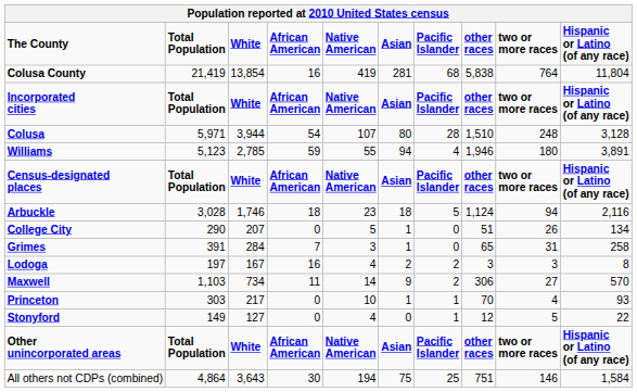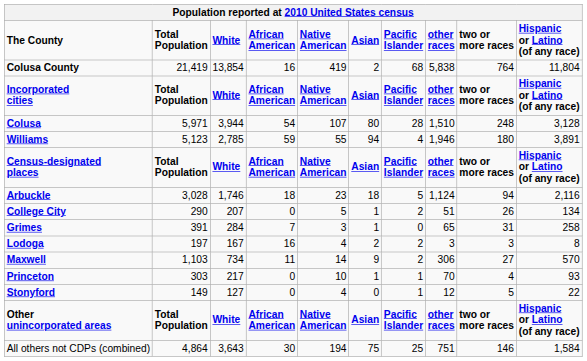 <table class="wikitable collapsible collapsed">
 <tr>
 <th colspan="10">Population reported at <a href='#'>2010 United States census</a></th>
 </tr>
 <tr>
 <td><div><strong>The County</strong></div></td>
 <td><div><strong>Total<br>Population</strong></div></td>
 <td><div><strong><a href='#'>White</a></strong></div></td>
 <td><div><strong><a href='#'>African<br>American</a></strong></div></td>
 <td><div><strong><a href='#'>Native<br>American</a></strong></div></td>
 <td><div><strong><a href='#'>Asian</a></strong></div></td>
 <td><div><strong><a href='#'>Pacific<br>Islander</a></strong></div></td>
 <td><div><strong><a href='#'>other<br>races</a></strong></div></td>
 <td><div><strong>two or<br>more races</strong></div></td>
 <td><div><strong><a href='#'>Hispanic</a><br>or <a href='#'>Latino</a><br>(of any race)</strong></div></td>
 </tr>
 <tr>
 <td><strong> Colusa County</strong></td>
 <td align="right">21,419</td>
 <td align="right">13,854</td>
 <td align="right">16</td>
 <td align="right">419</td>
-<td align="right">281</td>
+<td align="right">2</td>
 <td align="right">68</td>
 <td align="right">5,838</td>
 <td align="right">764</td>
 <td align="right">11,804</td>
 </tr>
 <tr>
 <td><div><strong><a href='#'>Incorporated<br>cities</a></strong></div></td>
 <td><div><strong>Total<br>Population</strong></div></td>
 <td><div><strong><a href='#'>White</a></strong></div></td>
 <td><div><strong><a href='#'>African<br>American</a></strong></div></td>
 <td><div><strong><a href='#'>Native<br>American</a></strong></div></td>
 <td><div><strong><a href='#'>Asian</a></strong></div></td>
 <td><div><strong><a href='#'>Pacific<br>Islander</a></strong></div></td>
 <td><div><strong><a href='#'>other<br>races</a></strong></div></td>
 <td><div><strong>two or<br>more races</strong></div></td>
 <td><div><strong><a href='#'>Hispanic</a><br>or <a href='#'>Latino</a><br>(of any race)</strong></div></td>
 </tr>
 <tr>
 <td><strong><a href='#'>Colusa</a></strong></td>
 <td align="right">5,971</td>
 <td align="right">3,944</td>
 <td align="right">54</td>
 <td align="right">107</td>
 <td align="right">80</td>
 <td align="right">28</td>
 <td align="right">1,510</td>
 <td align="right">248</td>
 <td align="right">3,128</td>
 </tr>
 <tr>
 <td><strong><a href='#'>Williams</a></strong></td>
 <td align="right">5,123</td>
 <td align="right">2,785</td>
 <td align="right">59</td>
 <td align="right">55</td>
 <td align="right">94</td>
 <td align="right">4</td>
 <td align="right">1,946</td>
 <td align="right">180</td>
 <td align="right">3,891</td>
 </tr>
 <tr>
 <td><div><strong><a href='#'>Census-designated<br>places</a></strong></div></td>
 <td><div><strong>Total<br>Population</strong></div></td>
 <td><div><strong><a href='#'>White</a></strong></div></td>
 <td><div><strong><a href='#'>African<br>American</a></strong></div></td>
 <td><div><strong><a href='#'>Native<br>American</a></strong></div></td>
 <td><div><strong><a href='#'>Asian</a></strong></div></td>
 <td><div><strong><a href='#'>Pacific<br>Islander</a></strong></div></td>
 <td><div><strong><a href='#'>other<br>races</a></strong></div></td>
 <td><div><strong>two or<br>more races</strong></div></td>
 <td><div><strong><a href='#'>Hispanic</a><br>or <a href='#'>Latino</a><br>(of any race)</strong></div></td>
 </tr>
 <tr>
 <td><strong><a href='#'>Arbuckle</a></strong></td>
 <td align="right">3,028</td>
 <td align="right">1,746</td>
 <td align="right">18</td>
 <td align="right">23</td>
 <td align="right">18</td>
 <td align="right">5</td>
 <td align="right">1,124</td>
 <td align="right">94</td>
 <td align="right">2,116</td>
 </tr>
 <tr>
 <td><strong><a href='#'>College City</a></strong></td>
 <td align="right">290</td>
 <td align="right">207</td>
 <td align="right">0</td>
 <td align="right">5</td>
 <td align="right">1</td>
-<td align="right">0</td>
+<td align="right">2</td>
 <td align="right">51</td>
 <td align="right">26</td>
 <td align="right">134</td>
 </tr>
 <tr>
 <td><strong><a href='#'>Grimes</a></strong></td>
 <td align="right">391</td>
 <td align="right">284</td>
 <td align="right">7</td>
 <td align="right">3</td>
 <td align="right">1</td>
 <td align="right">0</td>
 <td align="right">65</td>
 <td align="right">31</td>
 <td align="right">258</td>
 </tr>
 <tr>
 <td><strong><a href='#'>Lodoga</a></strong></td>
 <td align="right">197</td>
 <td align="right">167</td>
 <td align="right">16</td>
 <td align="right">4</td>
 <td align="right">2</td>
 <td align="right">2</td>
 <td align="right">3</td>
 <td align="right">3</td>
 <td align="right">8</td>
 </tr>
 <tr>
 <td><strong><a href='#'>Maxwell</a></strong></td>
 <td align="right">1,103</td>
 <td align="right">734</td>
 <td align="right">11</td>
 <td align="right">14</td>
 <td align="right">9</td>
 <td align="right">2</td>
 <td align="right">306</td>
 <td align="right">27</td>
 <td align="right">570</td>
 </tr>
 <tr>
 <td><strong><a href='#'>Princeton</a></strong></td>
 <td align="right">303</td>
 <td align="right">217</td>
 <td align="right">0</td>
 <td align="right">10</td>
 <td align="right">1</td>
 <td align="right">1</td>
 <td align="right">70</td>
 <td align="right">4</td>
 <td align="right">93</td>
 </tr>
 <tr>
 <td><strong><a href='#'>Stonyford</a></strong></td>
 <td align="right">149</td>
 <td align="right">127</td>
 <td align="right">0</td>
 <td align="right">4</td>
 <td align="right">0</td>
 <td align="right">1</td>
 <td align="right">12</td>
 <td align="right">5</td>
 <td align="right">22</td>
 </tr>
 <tr>
 <td><div><strong>Other<br><a href='#'>unincorporated areas</a></strong></div></td>
 <td><div><strong>Total<br>Population</strong></div></td>
 <td><div><strong><a href='#'>White</a></strong></div></td>
 <td><div><strong><a href='#'>African<br>American</a></strong></div></td>
 <td><div><strong><a href='#'>Native<br>American</a></strong></div></td>
 <td><div><strong><a href='#'>Asian</a></strong></div></td>
 <td><div><strong><a href='#'>Pacific<br>Islander</a></strong></div></td>
 <td><div><strong><a href='#'>other<br>races</a></strong></div></td>
 <td><div><strong>two or<br>more races</strong></div></td>
 <td><div><strong><a href='#'>Hispanic</a><br>or <a href='#'>Latino</a><br>(of any race)</strong></div></td>
 </tr>
 <tr>
 <td>All others not CDPs (combined)</td>
 <td align="right">4,864</td>
 <td align="right">3,643</td>
 <td align="right">30</td>
 <td align="right">194</td>
 <td align="right">75</td>
 <td align="right">25</td>
 <td align="right">751</td>
 <td align="right">146</td>
 <td align="right">1,584</td>
 </tr>
 </table>
